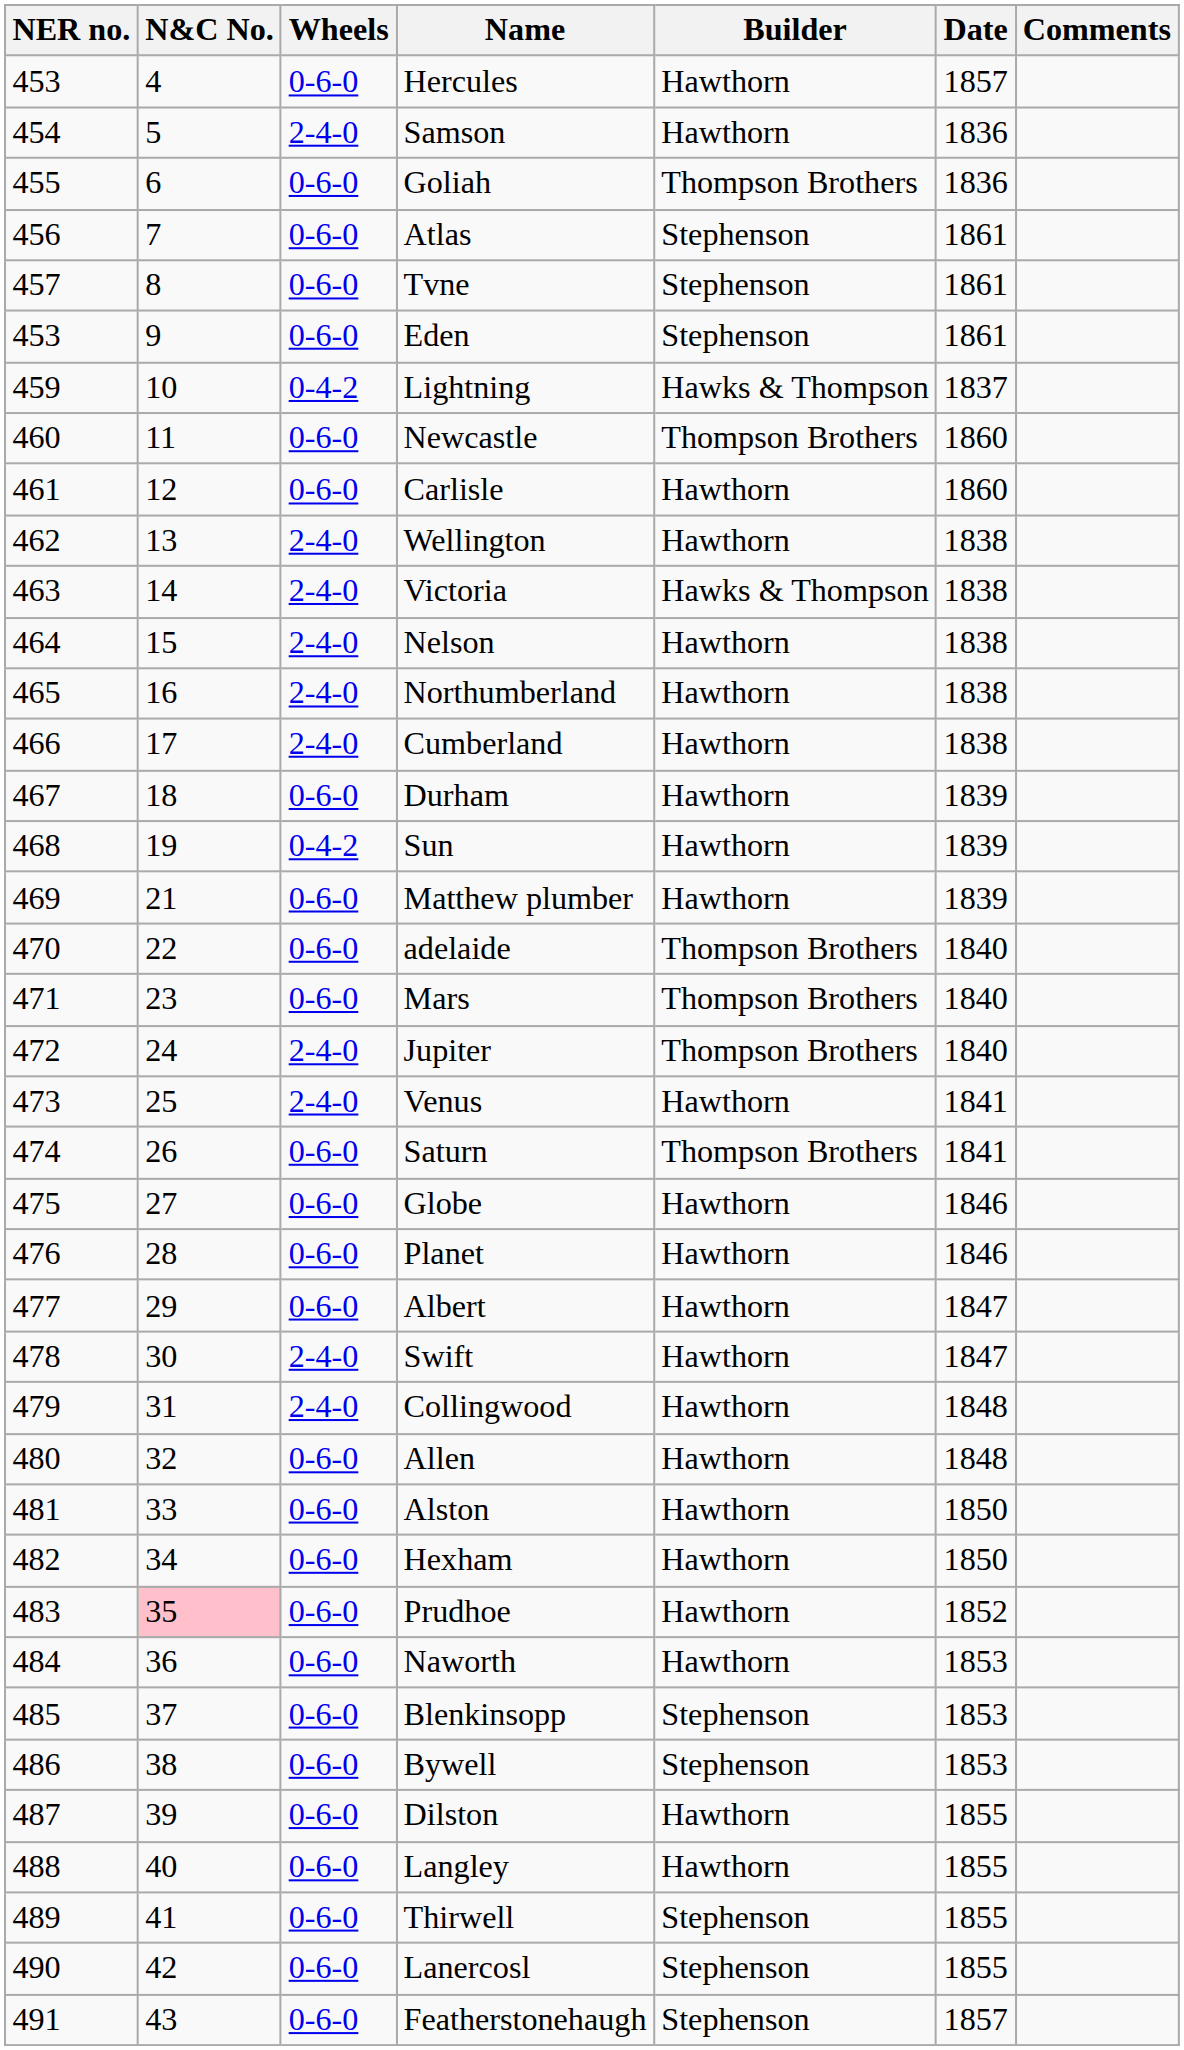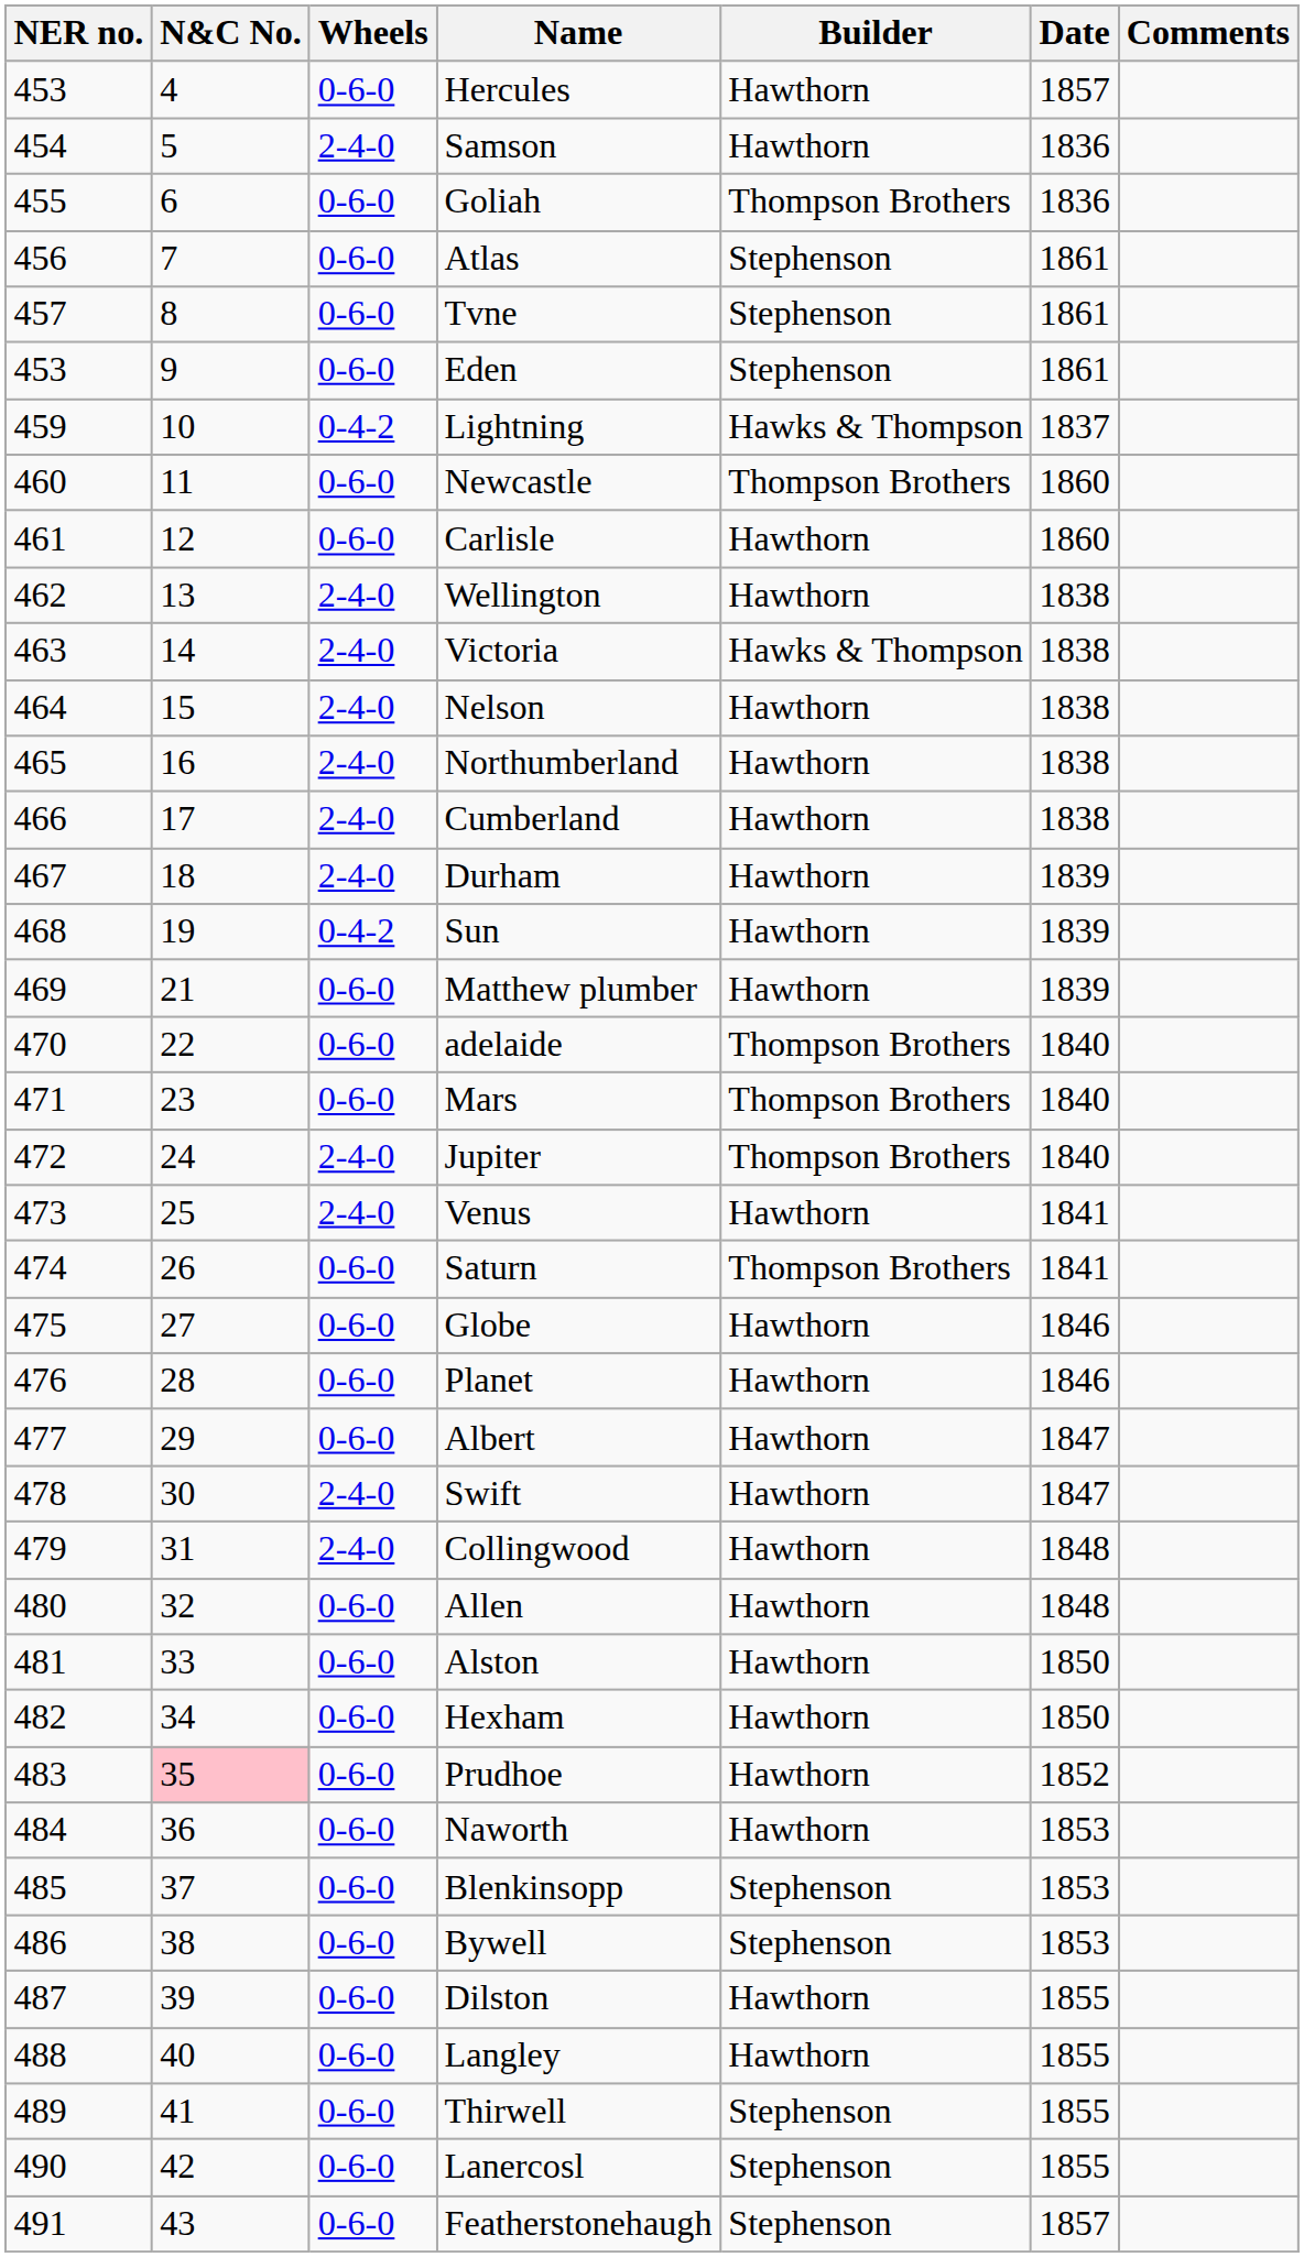 <table class="wikitable">
 <tr>
 <th>NER no.</th>
 <th>N&C No.</th>
 <th>Wheels</th>
 <th>Name</th>
 <th>Builder</th>
 <th>Date</th>
 <th>Comments</th>
 </tr>
 <tr>
 <td>453</td>
 <td>4</td>
 <td><a href='#'>0-6-0</a></td>
 <td>Hercules</td>
 <td>Hawthorn</td>
 <td>1857</td>
 <td></td>
 </tr>
 <tr>
 <td>454</td>
 <td>5</td>
 <td><a href='#'>2-4-0</a></td>
 <td>Samson</td>
 <td>Hawthorn</td>
 <td>1836</td>
 <td></td>
 </tr>
 <tr>
 <td>455</td>
 <td>6</td>
 <td><a href='#'>0-6-0</a></td>
 <td>Goliah</td>
 <td>Thompson Brothers</td>
 <td>1836</td>
 <td></td>
 </tr>
 <tr>
 <td>456</td>
 <td>7</td>
 <td><a href='#'>0-6-0</a></td>
 <td>Atlas</td>
 <td>Stephenson</td>
 <td>1861</td>
 <td></td>
 </tr>
 <tr>
 <td>457</td>
 <td>8</td>
 <td><a href='#'>0-6-0</a></td>
 <td>Tvne</td>
 <td>Stephenson</td>
 <td>1861</td>
 <td></td>
 </tr>
 <tr>
 <td>453</td>
 <td>9</td>
 <td><a href='#'>0-6-0</a></td>
 <td>Eden</td>
 <td>Stephenson</td>
 <td>1861</td>
 <td></td>
 </tr>
 <tr>
 <td>459</td>
 <td>10</td>
 <td><a href='#'>0-4-2</a></td>
 <td>Lightning</td>
 <td>Hawks & Thompson</td>
 <td>1837</td>
 <td></td>
 </tr>
 <tr>
 <td>460</td>
 <td>11</td>
 <td><a href='#'>0-6-0</a></td>
 <td>Newcastle</td>
 <td>Thompson Brothers</td>
 <td>1860</td>
 <td></td>
 </tr>
 <tr>
 <td>461</td>
 <td>12</td>
 <td><a href='#'>0-6-0</a></td>
 <td>Carlisle</td>
 <td>Hawthorn</td>
 <td>1860</td>
 <td></td>
 </tr>
 <tr>
 <td>462</td>
 <td>13</td>
 <td><a href='#'>2-4-0</a></td>
 <td>Wellington</td>
 <td>Hawthorn</td>
 <td>1838</td>
 <td></td>
 </tr>
 <tr>
 <td>463</td>
 <td>14</td>
 <td><a href='#'>2-4-0</a></td>
 <td>Victoria</td>
 <td>Hawks & Thompson</td>
 <td>1838</td>
 <td></td>
 </tr>
 <tr>
 <td>464</td>
 <td>15</td>
 <td><a href='#'>2-4-0</a></td>
 <td>Nelson</td>
 <td>Hawthorn</td>
 <td>1838</td>
 <td></td>
 </tr>
 <tr>
 <td>465</td>
 <td>16</td>
 <td><a href='#'>2-4-0</a></td>
 <td>Northumberland</td>
 <td>Hawthorn</td>
 <td>1838</td>
 <td></td>
 </tr>
 <tr>
 <td>466</td>
 <td>17</td>
 <td><a href='#'>2-4-0</a></td>
 <td>Cumberland</td>
 <td>Hawthorn</td>
 <td>1838</td>
 <td></td>
 </tr>
 <tr>
 <td>467</td>
 <td>18</td>
-<td><a href='#'>0-6-0</a></td>
+<td><a href='#'>2-4-0</a></td>
 <td>Durham</td>
 <td>Hawthorn</td>
 <td>1839</td>
 <td></td>
 </tr>
 <tr>
 <td>468</td>
 <td>19</td>
 <td><a href='#'>0-4-2</a></td>
 <td>Sun</td>
 <td>Hawthorn</td>
 <td>1839</td>
 <td></td>
 </tr>
 <tr>
 <td>469</td>
 <td>21</td>
 <td><a href='#'>0-6-0</a></td>
 <td>Matthew plumber</td>
 <td>Hawthorn</td>
 <td>1839</td>
 <td></td>
 </tr>
 <tr>
 <td>470</td>
 <td>22</td>
 <td><a href='#'>0-6-0</a></td>
 <td>adelaide</td>
 <td>Thompson Brothers</td>
 <td>1840</td>
 <td></td>
 </tr>
 <tr>
 <td>471</td>
 <td>23</td>
 <td><a href='#'>0-6-0</a></td>
 <td>Mars</td>
 <td>Thompson Brothers</td>
 <td>1840</td>
 <td></td>
 </tr>
 <tr>
 <td>472</td>
 <td>24</td>
 <td><a href='#'>2-4-0</a></td>
 <td>Jupiter</td>
 <td>Thompson Brothers</td>
 <td>1840</td>
 <td></td>
 </tr>
 <tr>
 <td>473</td>
 <td>25</td>
 <td><a href='#'>2-4-0</a></td>
 <td>Venus</td>
 <td>Hawthorn</td>
 <td>1841</td>
 <td></td>
 </tr>
 <tr>
 <td>474</td>
 <td>26</td>
 <td><a href='#'>0-6-0</a></td>
 <td>Saturn</td>
 <td>Thompson Brothers</td>
 <td>1841</td>
 <td></td>
 </tr>
 <tr>
 <td>475</td>
 <td>27</td>
 <td><a href='#'>0-6-0</a></td>
 <td>Globe</td>
 <td>Hawthorn</td>
 <td>1846</td>
 <td></td>
 </tr>
 <tr>
 <td>476</td>
 <td>28</td>
 <td><a href='#'>0-6-0</a></td>
 <td>Planet</td>
 <td>Hawthorn</td>
 <td>1846</td>
 <td></td>
 </tr>
 <tr>
 <td>477</td>
 <td>29</td>
 <td><a href='#'>0-6-0</a></td>
 <td>Albert</td>
 <td>Hawthorn</td>
 <td>1847</td>
 <td></td>
 </tr>
 <tr>
 <td>478</td>
 <td>30</td>
 <td><a href='#'>2-4-0</a></td>
 <td>Swift</td>
 <td>Hawthorn</td>
 <td>1847</td>
 <td></td>
 </tr>
 <tr>
 <td>479</td>
 <td>31</td>
 <td><a href='#'>2-4-0</a></td>
 <td>Collingwood</td>
 <td>Hawthorn</td>
 <td>1848</td>
 <td></td>
 </tr>
 <tr>
 <td>480</td>
 <td>32</td>
 <td><a href='#'>0-6-0</a></td>
 <td>Allen</td>
 <td>Hawthorn</td>
 <td>1848</td>
 <td></td>
 </tr>
 <tr>
 <td>481</td>
 <td>33</td>
 <td><a href='#'>0-6-0</a></td>
 <td>Alston</td>
 <td>Hawthorn</td>
 <td>1850</td>
 <td></td>
 </tr>
 <tr>
 <td>482</td>
 <td>34</td>
 <td><a href='#'>0-6-0</a></td>
 <td>Hexham</td>
 <td>Hawthorn</td>
 <td>1850</td>
 <td></td>
 </tr>
 <tr>
 <td>483</td>
 <td style="background: pink;">35</td>
 <td><a href='#'>0-6-0</a></td>
 <td>Prudhoe</td>
 <td>Hawthorn</td>
 <td>1852</td>
 <td></td>
 </tr>
 <tr>
 <td>484</td>
 <td>36</td>
 <td><a href='#'>0-6-0</a></td>
 <td>Naworth</td>
 <td>Hawthorn</td>
 <td>1853</td>
 <td></td>
 </tr>
 <tr>
 <td>485</td>
 <td>37</td>
 <td><a href='#'>0-6-0</a></td>
 <td>Blenkinsopp</td>
 <td>Stephenson</td>
 <td>1853</td>
 <td></td>
 </tr>
 <tr>
 <td>486</td>
 <td>38</td>
 <td><a href='#'>0-6-0</a></td>
 <td>Bywell</td>
 <td>Stephenson</td>
 <td>1853</td>
 <td></td>
 </tr>
 <tr>
 <td>487</td>
 <td>39</td>
 <td><a href='#'>0-6-0</a></td>
 <td>Dilston</td>
 <td>Hawthorn</td>
 <td>1855</td>
 <td></td>
 </tr>
 <tr>
 <td>488</td>
 <td>40</td>
 <td><a href='#'>0-6-0</a></td>
 <td>Langley</td>
 <td>Hawthorn</td>
 <td>1855</td>
 <td></td>
 </tr>
 <tr>
 <td>489</td>
 <td>41</td>
 <td><a href='#'>0-6-0</a></td>
 <td>Thirwell</td>
 <td>Stephenson</td>
 <td>1855</td>
 <td></td>
 </tr>
 <tr>
 <td>490</td>
 <td>42</td>
 <td><a href='#'>0-6-0</a></td>
 <td>Lanercosl</td>
 <td>Stephenson</td>
 <td>1855</td>
 <td></td>
 </tr>
 <tr>
 <td>491</td>
 <td>43</td>
 <td><a href='#'>0-6-0</a></td>
 <td>Featherstonehaugh</td>
 <td>Stephenson</td>
 <td>1857</td>
 <td></td>
 </tr>
 </table>
